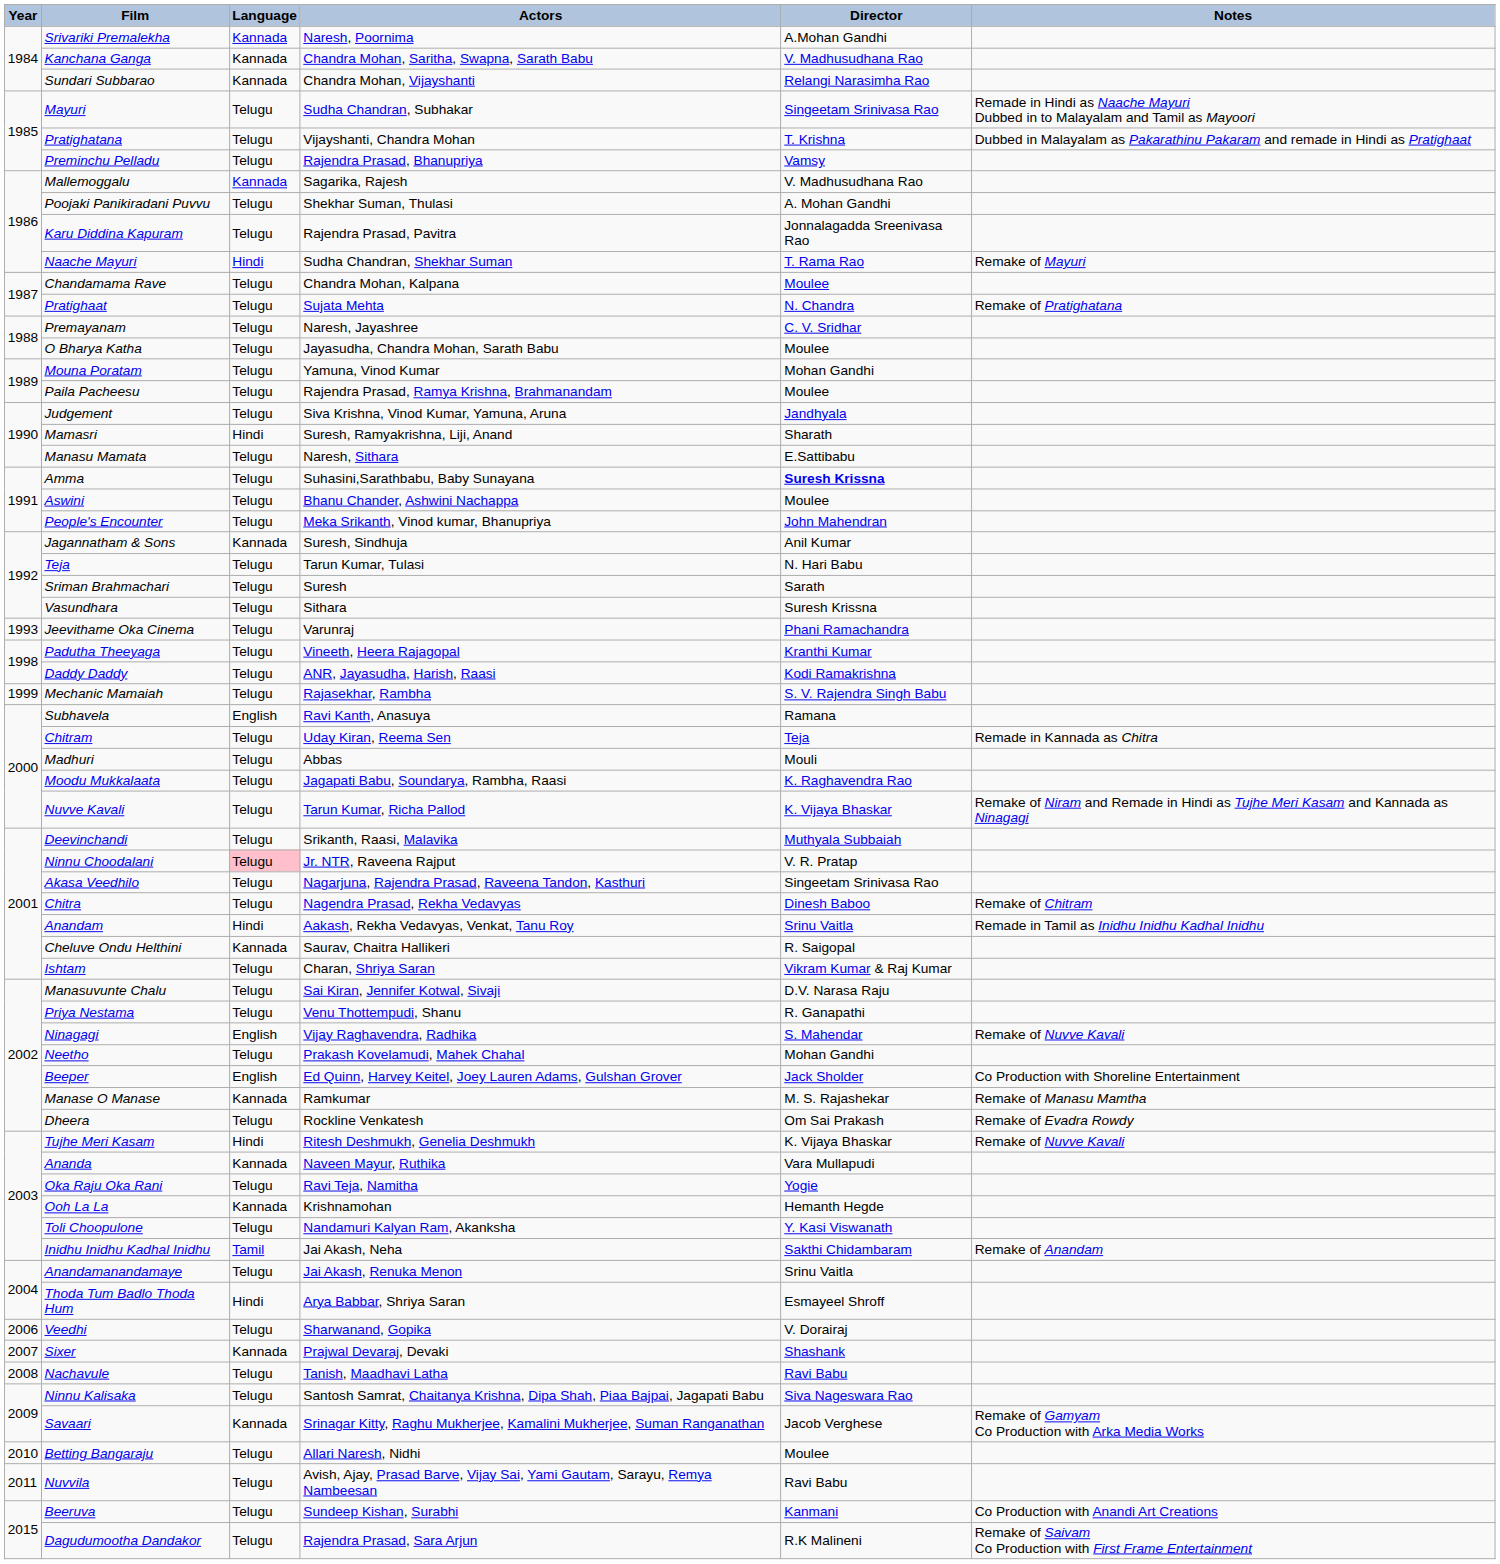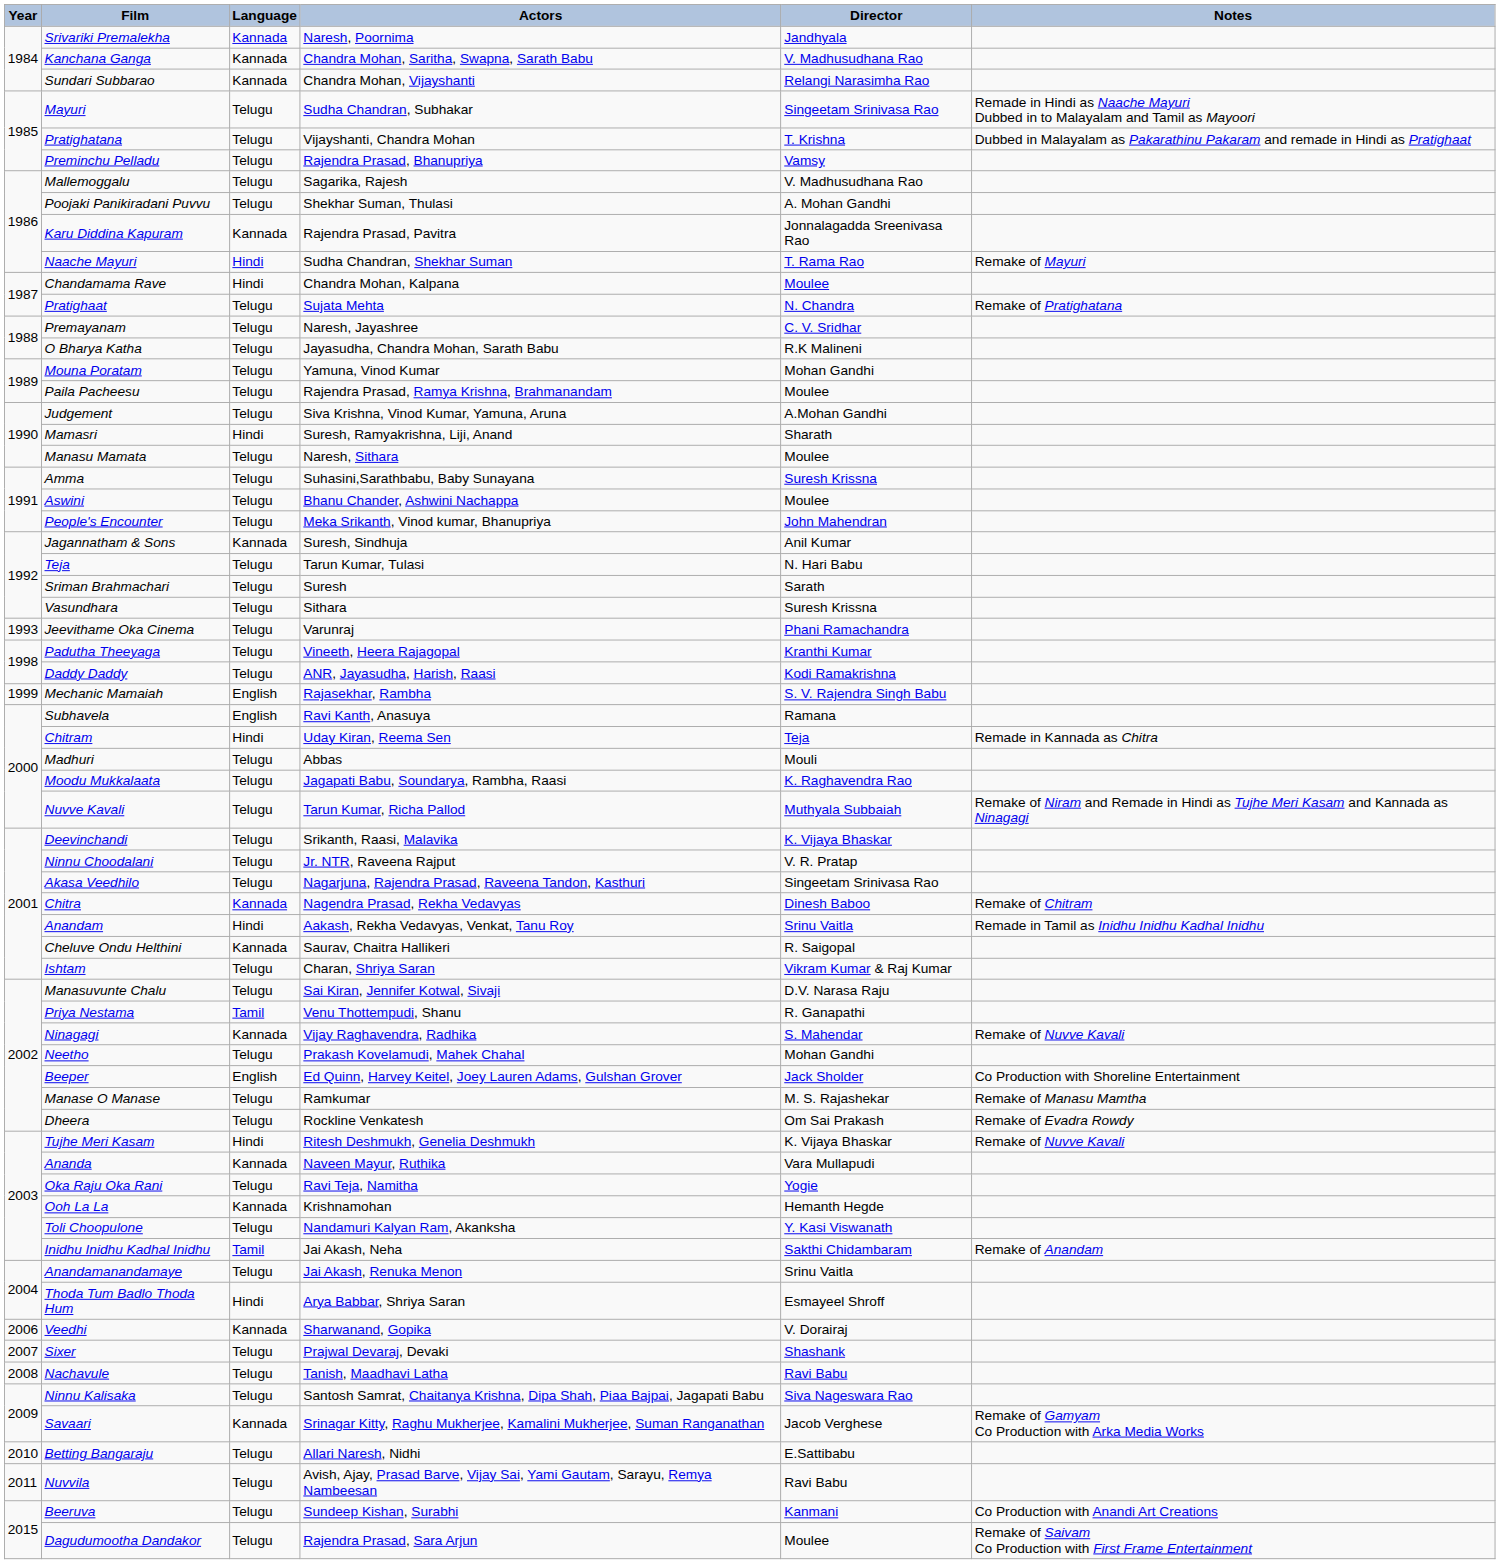 <table class="wikitable sortable" style="font-size:90%">
 <tr style="text-align:center;">
 <th style="text-align:center; background:#b0c4de;">Year</th>
 <th style="text-align:center; background:#b0c4de;">Film</th>
 <th style="text-align:center; background:#b0c4de;">Language</th>
 <th style="text-align:center; background:#b0c4de;">Actors</th>
 <th style="text-align:center; background:#b0c4de;">Director</th>
 <th style="text-align:center; background:#b0c4de;">Notes</th>
 </tr>
 <tr>
 <td rowspan="3">1984</td>
 <td><em><a href='#'>Srivariki Premalekha</a></em></td>
 <td><a href='#'>Kannada</a></td>
 <td><a href='#'>Naresh</a>, <a href='#'>Poornima</a></td>
-<td>A.Mohan Gandhi</td>
+<td><a href='#'>Jandhyala</a></td>
 <td></td>
 </tr>
 <tr>
 <td><em><a href='#'>Kanchana Ganga</a></em></td>
 <td>Kannada</td>
 <td><a href='#'>Chandra Mohan</a>, <a href='#'>Saritha</a>, <a href='#'>Swapna</a>, <a href='#'>Sarath Babu</a></td>
 <td><a href='#'>V. Madhusudhana Rao</a></td>
 <td></td>
 </tr>
 <tr>
 <td><em>Sundari Subbarao </em></td>
 <td>Kannada</td>
 <td>Chandra Mohan, <a href='#'>Vijayshanti</a></td>
 <td><a href='#'>Relangi Narasimha Rao</a></td>
 <td></td>
 </tr>
 <tr>
 <td rowspan="3">1985</td>
 <td><em><a href='#'>Mayuri</a></em></td>
 <td>Telugu</td>
 <td><a href='#'>Sudha Chandran</a>, Subhakar</td>
 <td><a href='#'>Singeetam Srinivasa Rao</a></td>
 <td>Remade in Hindi as <em><a href='#'>Naache Mayuri</a></em><br> Dubbed in to Malayalam and Tamil as  <em>Mayoori</em></td>
 </tr>
 <tr>
 <td><em><a href='#'>Pratighatana</a></em></td>
 <td>Telugu</td>
 <td>Vijayshanti, Chandra Mohan</td>
 <td><a href='#'>T. Krishna</a></td>
 <td>Dubbed in Malayalam as <em><a href='#'>Pakarathinu Pakaram</a></em> and remade in Hindi as <em><a href='#'>Pratighaat</a></em></td>
 </tr>
 <tr>
 <td><em><a href='#'>Preminchu Pelladu</a></em></td>
 <td>Telugu</td>
 <td><a href='#'>Rajendra Prasad</a>, <a href='#'>Bhanupriya</a></td>
 <td><a href='#'>Vamsy</a></td>
 <td></td>
 </tr>
 <tr>
 <td rowspan="4">1986</td>
 <td><em>Mallemoggalu</em></td>
-<td><a href='#'>Kannada</a></td>
+<td>Telugu</td>
 <td>Sagarika, Rajesh</td>
 <td>V. Madhusudhana Rao</td>
 <td></td>
 </tr>
 <tr>
 <td><em>Poojaki Panikiradani Puvvu</em></td>
 <td>Telugu</td>
 <td>Shekhar Suman, Thulasi</td>
 <td>A. Mohan Gandhi</td>
 <td></td>
 </tr>
 <tr>
 <td><em><a href='#'>Karu Diddina Kapuram</a></em></td>
-<td>Telugu</td>
+<td>Kannada</td>
 <td>Rajendra Prasad, Pavitra</td>
 <td>Jonnalagadda Sreenivasa Rao</td>
 <td></td>
 </tr>
 <tr>
 <td><em><a href='#'>Naache Mayuri</a></em></td>
 <td><a href='#'>Hindi</a></td>
 <td>Sudha Chandran, <a href='#'>Shekhar Suman</a></td>
 <td><a href='#'>T. Rama Rao</a></td>
 <td>Remake of <a href='#'><em>Mayuri</em></a></td>
 </tr>
 <tr>
 <td rowspan="2">1987</td>
 <td><em>Chandamama Rave</em></td>
-<td>Telugu</td>
+<td>Hindi</td>
 <td>Chandra Mohan,  Kalpana</td>
 <td><a href='#'>Moulee</a></td>
 <td></td>
 </tr>
 <tr>
 <td><em><a href='#'>Pratighaat</a></em></td>
 <td>Telugu</td>
 <td><a href='#'>Sujata Mehta</a></td>
 <td><a href='#'>N. Chandra</a></td>
 <td>Remake of <em><a href='#'>Pratighatana</a></em></td>
 </tr>
 <tr>
 <td rowspan="2">1988</td>
 <td><em>Premayanam</em></td>
 <td>Telugu</td>
 <td>Naresh, Jayashree</td>
 <td><a href='#'>C. V. Sridhar</a></td>
 <td></td>
 </tr>
 <tr>
 <td><em>O Bharya Katha</em></td>
 <td>Telugu</td>
 <td>Jayasudha, Chandra Mohan, Sarath Babu</td>
-<td>Moulee</td>
+<td>R.K Malineni</td>
 <td></td>
 </tr>
 <tr>
 <td rowspan="2">1989</td>
 <td><em><a href='#'>Mouna Poratam</a></em></td>
 <td>Telugu</td>
 <td>Yamuna, Vinod Kumar</td>
 <td>Mohan Gandhi</td>
 <td></td>
 </tr>
 <tr>
 <td><em>Paila Pacheesu</em></td>
 <td>Telugu</td>
 <td>Rajendra Prasad, <a href='#'>Ramya Krishna</a>, <a href='#'>Brahmanandam</a></td>
 <td>Moulee</td>
 <td></td>
 </tr>
 <tr>
 <td rowspan="3">1990</td>
 <td><em>Judgement</em></td>
 <td>Telugu</td>
 <td>Siva Krishna, Vinod Kumar, Yamuna, Aruna</td>
-<td><a href='#'>Jandhyala</a></td>
+<td>A.Mohan Gandhi</td>
 <td></td>
 </tr>
 <tr>
 <td><em>Mamasri</em></td>
 <td>Hindi</td>
 <td>Suresh, Ramyakrishna, Liji, Anand</td>
 <td>Sharath</td>
 <td></td>
 </tr>
 <tr>
 <td><em>Manasu Mamata</em></td>
 <td>Telugu</td>
 <td>Naresh, <a href='#'>Sithara</a></td>
-<td>E.Sattibabu</td>
+<td>Moulee</td>
 <td></td>
 </tr>
 <tr>
 <td rowspan="3">1991</td>
 <td><em>Amma</em></td>
 <td>Telugu</td>
 <td>Suhasini,Sarathbabu, Baby Sunayana</td>
-<td><strong><a href='#'>Suresh Krissna</a></strong></td>
+<td><a href='#'>Suresh Krissna</a></td>
 <td></td>
 </tr>
 <tr>
 <td><em><a href='#'>Aswini</a></em></td>
 <td>Telugu</td>
 <td><a href='#'>Bhanu Chander</a>, <a href='#'>Ashwini Nachappa</a></td>
 <td>Moulee</td>
 <td></td>
 </tr>
 <tr>
 <td><em><a href='#'>People's Encounter</a></em></td>
 <td>Telugu</td>
 <td><a href='#'>Meka Srikanth</a>, Vinod kumar, Bhanupriya</td>
 <td><a href='#'>John Mahendran</a></td>
 <td></td>
 </tr>
 <tr>
 <td rowspan="4">1992</td>
 <td><em>Jagannatham & Sons</em></td>
 <td>Kannada</td>
 <td>Suresh, Sindhuja</td>
 <td>Anil Kumar</td>
 <td></td>
 </tr>
 <tr>
 <td><em><a href='#'>Teja</a></em></td>
 <td>Telugu</td>
 <td>Tarun Kumar, Tulasi</td>
 <td>N. Hari Babu</td>
 <td></td>
 </tr>
 <tr>
 <td><em>Sriman Brahmachari</em></td>
 <td>Telugu</td>
 <td>Suresh</td>
 <td>Sarath</td>
 <td></td>
 </tr>
 <tr>
 <td><em>Vasundhara</em></td>
 <td>Telugu</td>
 <td>Sithara</td>
 <td>Suresh Krissna</td>
 <td></td>
 </tr>
 <tr>
 <td>1993</td>
 <td><em>Jeevithame Oka Cinema</em></td>
 <td>Telugu</td>
 <td>Varunraj</td>
 <td><a href='#'>Phani Ramachandra</a></td>
 <td></td>
 </tr>
 <tr>
 <td rowspan="2">1998</td>
 <td><em><a href='#'>Padutha Theeyaga</a></em></td>
 <td>Telugu</td>
 <td><a href='#'>Vineeth</a>, <a href='#'>Heera Rajagopal</a></td>
 <td><a href='#'>Kranthi Kumar</a></td>
 <td></td>
 </tr>
 <tr>
 <td><em><a href='#'>Daddy Daddy</a></em></td>
 <td>Telugu</td>
 <td><a href='#'>ANR</a>, <a href='#'>Jayasudha</a>, <a href='#'>Harish</a>, <a href='#'>Raasi</a></td>
 <td><a href='#'>Kodi Ramakrishna</a></td>
 <td></td>
 </tr>
 <tr>
 <td>1999</td>
 <td><em>Mechanic Mamaiah</em></td>
-<td>Telugu</td>
+<td>English</td>
 <td><a href='#'>Rajasekhar</a>, <a href='#'>Rambha</a></td>
 <td><a href='#'>S. V. Rajendra Singh Babu</a></td>
 <td></td>
 </tr>
 <tr>
 <td rowspan="5">2000</td>
 <td><em>Subhavela</em></td>
 <td>English</td>
 <td><a href='#'>Ravi Kanth</a>, Anasuya</td>
 <td>Ramana</td>
 <td></td>
 </tr>
 <tr>
 <td><em><a href='#'>Chitram</a></em></td>
-<td>Telugu</td>
+<td>Hindi</td>
 <td><a href='#'>Uday Kiran</a>, <a href='#'>Reema Sen</a></td>
 <td><a href='#'>Teja</a></td>
 <td>Remade in Kannada as <em>Chitra</em></td>
 </tr>
 <tr>
 <td><em>Madhuri</em></td>
 <td>Telugu</td>
 <td>Abbas</td>
 <td>Mouli</td>
 <td></td>
 </tr>
 <tr>
 <td><em><a href='#'>Moodu Mukkalaata</a></em></td>
 <td>Telugu</td>
 <td><a href='#'>Jagapati Babu</a>, <a href='#'>Soundarya</a>, Rambha, Raasi</td>
 <td><a href='#'>K. Raghavendra Rao</a></td>
 <td></td>
 </tr>
 <tr>
 <td><em><a href='#'>Nuvve Kavali</a></em></td>
 <td>Telugu</td>
 <td><a href='#'>Tarun Kumar</a>, <a href='#'>Richa Pallod</a></td>
-<td><a href='#'>K. Vijaya Bhaskar</a></td>
+<td><a href='#'>Muthyala Subbaiah</a></td>
 <td>Remake of <em><a href='#'>Niram</a></em> and Remade in Hindi as <em><a href='#'>Tujhe Meri Kasam</a></em> and Kannada as <em><a href='#'>Ninagagi</a></em></td>
 </tr>
 <tr>
 <td rowspan="7">2001</td>
 <td><em><a href='#'>Deevinchandi</a></em></td>
 <td>Telugu</td>
 <td>Srikanth, Raasi, <a href='#'>Malavika</a></td>
-<td><a href='#'>Muthyala Subbaiah</a></td>
+<td><a href='#'>K. Vijaya Bhaskar</a></td>
 <td></td>
 </tr>
 <tr>
 <td><em><a href='#'>Ninnu Choodalani</a></em></td>
-<td style="background: pink;">Telugu</td>
+<td>Telugu</td>
 <td><a href='#'>Jr. NTR</a>, Raveena Rajput</td>
 <td>V. R. Pratap</td>
 <td></td>
 </tr>
 <tr>
 <td><em><a href='#'>Akasa Veedhilo</a></em></td>
 <td>Telugu</td>
 <td><a href='#'>Nagarjuna</a>, <a href='#'>Rajendra Prasad</a>, <a href='#'>Raveena Tandon</a>, <a href='#'>Kasthuri</a></td>
 <td>Singeetam Srinivasa Rao</td>
 <td></td>
 </tr>
 <tr>
 <td><em><a href='#'>Chitra</a></em></td>
-<td>Telugu</td>
+<td><a href='#'>Kannada</a></td>
 <td><a href='#'>Nagendra Prasad</a>, <a href='#'>Rekha Vedavyas</a></td>
 <td><a href='#'>Dinesh Baboo</a></td>
 <td>Remake of <em><a href='#'>Chitram</a></em></td>
 </tr>
 <tr>
 <td><em><a href='#'>Anandam</a></em></td>
 <td>Hindi</td>
 <td><a href='#'>Aakash</a>, Rekha Vedavyas, Venkat, <a href='#'>Tanu Roy</a></td>
 <td><a href='#'>Srinu Vaitla</a></td>
 <td>Remade in Tamil as <em><a href='#'>Inidhu Inidhu Kadhal Inidhu</a></em></td>
 </tr>
 <tr>
 <td><em>Cheluve Ondu Helthini</em></td>
 <td>Kannada</td>
 <td>Saurav, Chaitra Hallikeri</td>
 <td>R. Saigopal</td>
 <td></td>
 </tr>
 <tr>
 <td><em><a href='#'>Ishtam</a></em></td>
 <td>Telugu</td>
 <td>Charan, <a href='#'>Shriya Saran</a></td>
 <td><a href='#'>Vikram Kumar</a> & Raj Kumar</td>
 <td></td>
 </tr>
 <tr>
 <td rowspan="7">2002</td>
 <td><em>Manasuvunte Chalu</em></td>
 <td>Telugu</td>
 <td><a href='#'>Sai Kiran</a>, <a href='#'>Jennifer Kotwal</a>, <a href='#'>Sivaji</a></td>
 <td>D.V. Narasa Raju</td>
 <td></td>
 </tr>
 <tr>
 <td><em><a href='#'>Priya Nestama</a></em></td>
-<td>Telugu</td>
+<td><a href='#'>Tamil</a></td>
 <td><a href='#'>Venu Thottempudi</a>, Shanu</td>
 <td>R. Ganapathi</td>
 <td></td>
 </tr>
 <tr>
 <td><em><a href='#'>Ninagagi</a></em></td>
-<td>English</td>
+<td>Kannada</td>
 <td><a href='#'>Vijay Raghavendra</a>, <a href='#'>Radhika</a></td>
 <td><a href='#'>S. Mahendar</a></td>
 <td>Remake of <em><a href='#'>Nuvve Kavali</a></em></td>
 </tr>
 <tr>
 <td><em><a href='#'>Neetho</a></em></td>
 <td>Telugu</td>
 <td><a href='#'>Prakash Kovelamudi</a>, <a href='#'>Mahek Chahal</a></td>
 <td>Mohan Gandhi</td>
 <td></td>
 </tr>
 <tr>
 <td><em><a href='#'>Beeper</a></em></td>
 <td>English</td>
 <td><a href='#'>Ed Quinn</a>, <a href='#'>Harvey Keitel</a>, <a href='#'>Joey Lauren Adams</a>, <a href='#'>Gulshan Grover</a></td>
 <td><a href='#'>Jack Sholder</a></td>
 <td>Co Production with Shoreline Entertainment</td>
 </tr>
 <tr>
 <td><em>Manase O Manase</em></td>
-<td>Kannada</td>
+<td>Telugu</td>
 <td>Ramkumar</td>
 <td>M. S. Rajashekar</td>
 <td>Remake of <em>Manasu Mamtha</em></td>
 </tr>
 <tr>
 <td><em>Dheera</em></td>
 <td>Telugu</td>
 <td>Rockline Venkatesh</td>
 <td>Om Sai Prakash</td>
 <td>Remake of <em>Evadra Rowdy</em></td>
 </tr>
 <tr>
 <td rowspan="6">2003</td>
 <td><em><a href='#'>Tujhe Meri Kasam</a></em></td>
 <td>Hindi</td>
 <td><a href='#'>Ritesh Deshmukh</a>, <a href='#'>Genelia Deshmukh</a></td>
 <td>K. Vijaya Bhaskar</td>
 <td>Remake of <em><a href='#'>Nuvve Kavali</a></em></td>
 </tr>
 <tr>
 <td><em><a href='#'>Ananda</a></em></td>
 <td>Kannada</td>
 <td><a href='#'>Naveen Mayur</a>, <a href='#'>Ruthika</a></td>
 <td>Vara Mullapudi</td>
 <td></td>
 </tr>
 <tr>
 <td><em><a href='#'>Oka Raju Oka Rani</a></em></td>
 <td>Telugu</td>
 <td><a href='#'>Ravi Teja</a>, <a href='#'>Namitha</a></td>
 <td><a href='#'>Yogie</a></td>
 <td></td>
 </tr>
 <tr>
 <td><em><a href='#'>Ooh La La</a></em></td>
 <td>Kannada</td>
 <td>Krishnamohan</td>
 <td>Hemanth Hegde</td>
 <td></td>
 </tr>
 <tr>
 <td><em><a href='#'>Toli Choopulone</a></em></td>
 <td>Telugu</td>
 <td><a href='#'>Nandamuri Kalyan Ram</a>, Akanksha</td>
 <td><a href='#'>Y. Kasi Viswanath</a></td>
 <td></td>
 </tr>
 <tr>
 <td><em><a href='#'>Inidhu Inidhu Kadhal Inidhu</a></em></td>
 <td><a href='#'>Tamil</a></td>
 <td>Jai Akash, Neha</td>
 <td><a href='#'>Sakthi Chidambaram</a></td>
 <td>Remake of <em><a href='#'>Anandam</a></em></td>
 </tr>
 <tr>
 <td rowspan="2">2004</td>
 <td><em><a href='#'>Anandamanandamaye</a></em></td>
 <td>Telugu</td>
 <td><a href='#'>Jai Akash</a>, <a href='#'>Renuka Menon</a></td>
 <td>Srinu Vaitla</td>
 <td></td>
 </tr>
 <tr>
 <td><em><a href='#'>Thoda Tum Badlo Thoda Hum</a></em></td>
 <td>Hindi</td>
 <td><a href='#'>Arya Babbar</a>, Shriya Saran</td>
 <td>Esmayeel Shroff</td>
 <td></td>
 </tr>
 <tr>
 <td>2006</td>
 <td><em><a href='#'>Veedhi</a></em></td>
-<td>Telugu</td>
+<td>Kannada</td>
 <td><a href='#'>Sharwanand</a>, <a href='#'>Gopika</a></td>
 <td>V. Dorairaj</td>
 <td></td>
 </tr>
 <tr>
 <td>2007</td>
 <td><em><a href='#'>Sixer</a></em></td>
-<td>Kannada</td>
+<td>Telugu</td>
 <td><a href='#'>Prajwal Devaraj</a>, Devaki</td>
 <td><a href='#'>Shashank</a></td>
 <td></td>
 </tr>
 <tr>
 <td>2008</td>
 <td><em><a href='#'>Nachavule</a></em></td>
 <td>Telugu</td>
 <td><a href='#'>Tanish</a>, <a href='#'>Maadhavi Latha</a></td>
 <td><a href='#'>Ravi Babu</a></td>
 <td></td>
 </tr>
 <tr>
 <td rowspan="2">2009</td>
 <td><em><a href='#'>Ninnu Kalisaka</a></em></td>
 <td>Telugu</td>
 <td>Santosh Samrat, <a href='#'>Chaitanya Krishna</a>, <a href='#'>Dipa Shah</a>, <a href='#'>Piaa Bajpai</a>, Jagapati Babu</td>
 <td><a href='#'>Siva Nageswara Rao</a></td>
 <td></td>
 </tr>
 <tr>
 <td><em><a href='#'>Savaari</a></em></td>
 <td>Kannada</td>
 <td><a href='#'>Srinagar Kitty</a>, <a href='#'>Raghu Mukherjee</a>, <a href='#'>Kamalini Mukherjee</a>, <a href='#'>Suman Ranganathan</a></td>
 <td>Jacob Verghese</td>
 <td>Remake of <em><a href='#'>Gamyam</a></em><br>Co Production with <a href='#'>Arka Media Works</a></td>
 </tr>
 <tr>
 <td>2010</td>
 <td><em><a href='#'>Betting Bangaraju</a></em></td>
 <td>Telugu</td>
 <td><a href='#'>Allari Naresh</a>, Nidhi</td>
-<td>Moulee</td>
+<td>E.Sattibabu</td>
 <td></td>
 </tr>
 <tr>
 <td>2011</td>
 <td><em><a href='#'>Nuvvila</a></em></td>
 <td>Telugu</td>
 <td>Avish, Ajay, <a href='#'>Prasad Barve</a>, <a href='#'>Vijay Sai</a>, <a href='#'>Yami Gautam</a>, Sarayu, <a href='#'>Remya Nambeesan</a></td>
 <td>Ravi Babu</td>
 <td></td>
 </tr>
 <tr>
 <td rowspan="2">2015</td>
 <td><em><a href='#'>Beeruva</a></em></td>
 <td>Telugu</td>
 <td><a href='#'>Sundeep Kishan</a>, <a href='#'>Surabhi</a></td>
 <td><a href='#'>Kanmani</a></td>
 <td>Co Production with <a href='#'>Anandi Art Creations</a></td>
 </tr>
 <tr>
 <td><em><a href='#'>Dagudumootha Dandakor</a></em></td>
 <td>Telugu</td>
 <td><a href='#'>Rajendra Prasad</a>, <a href='#'>Sara Arjun</a></td>
-<td>R.K Malineni</td>
+<td>Moulee</td>
 <td>Remake of <em><a href='#'>Saivam</a></em><br>Co Production with <em><a href='#'>First Frame Entertainment</a></em></td>
 </tr>
 </table>
